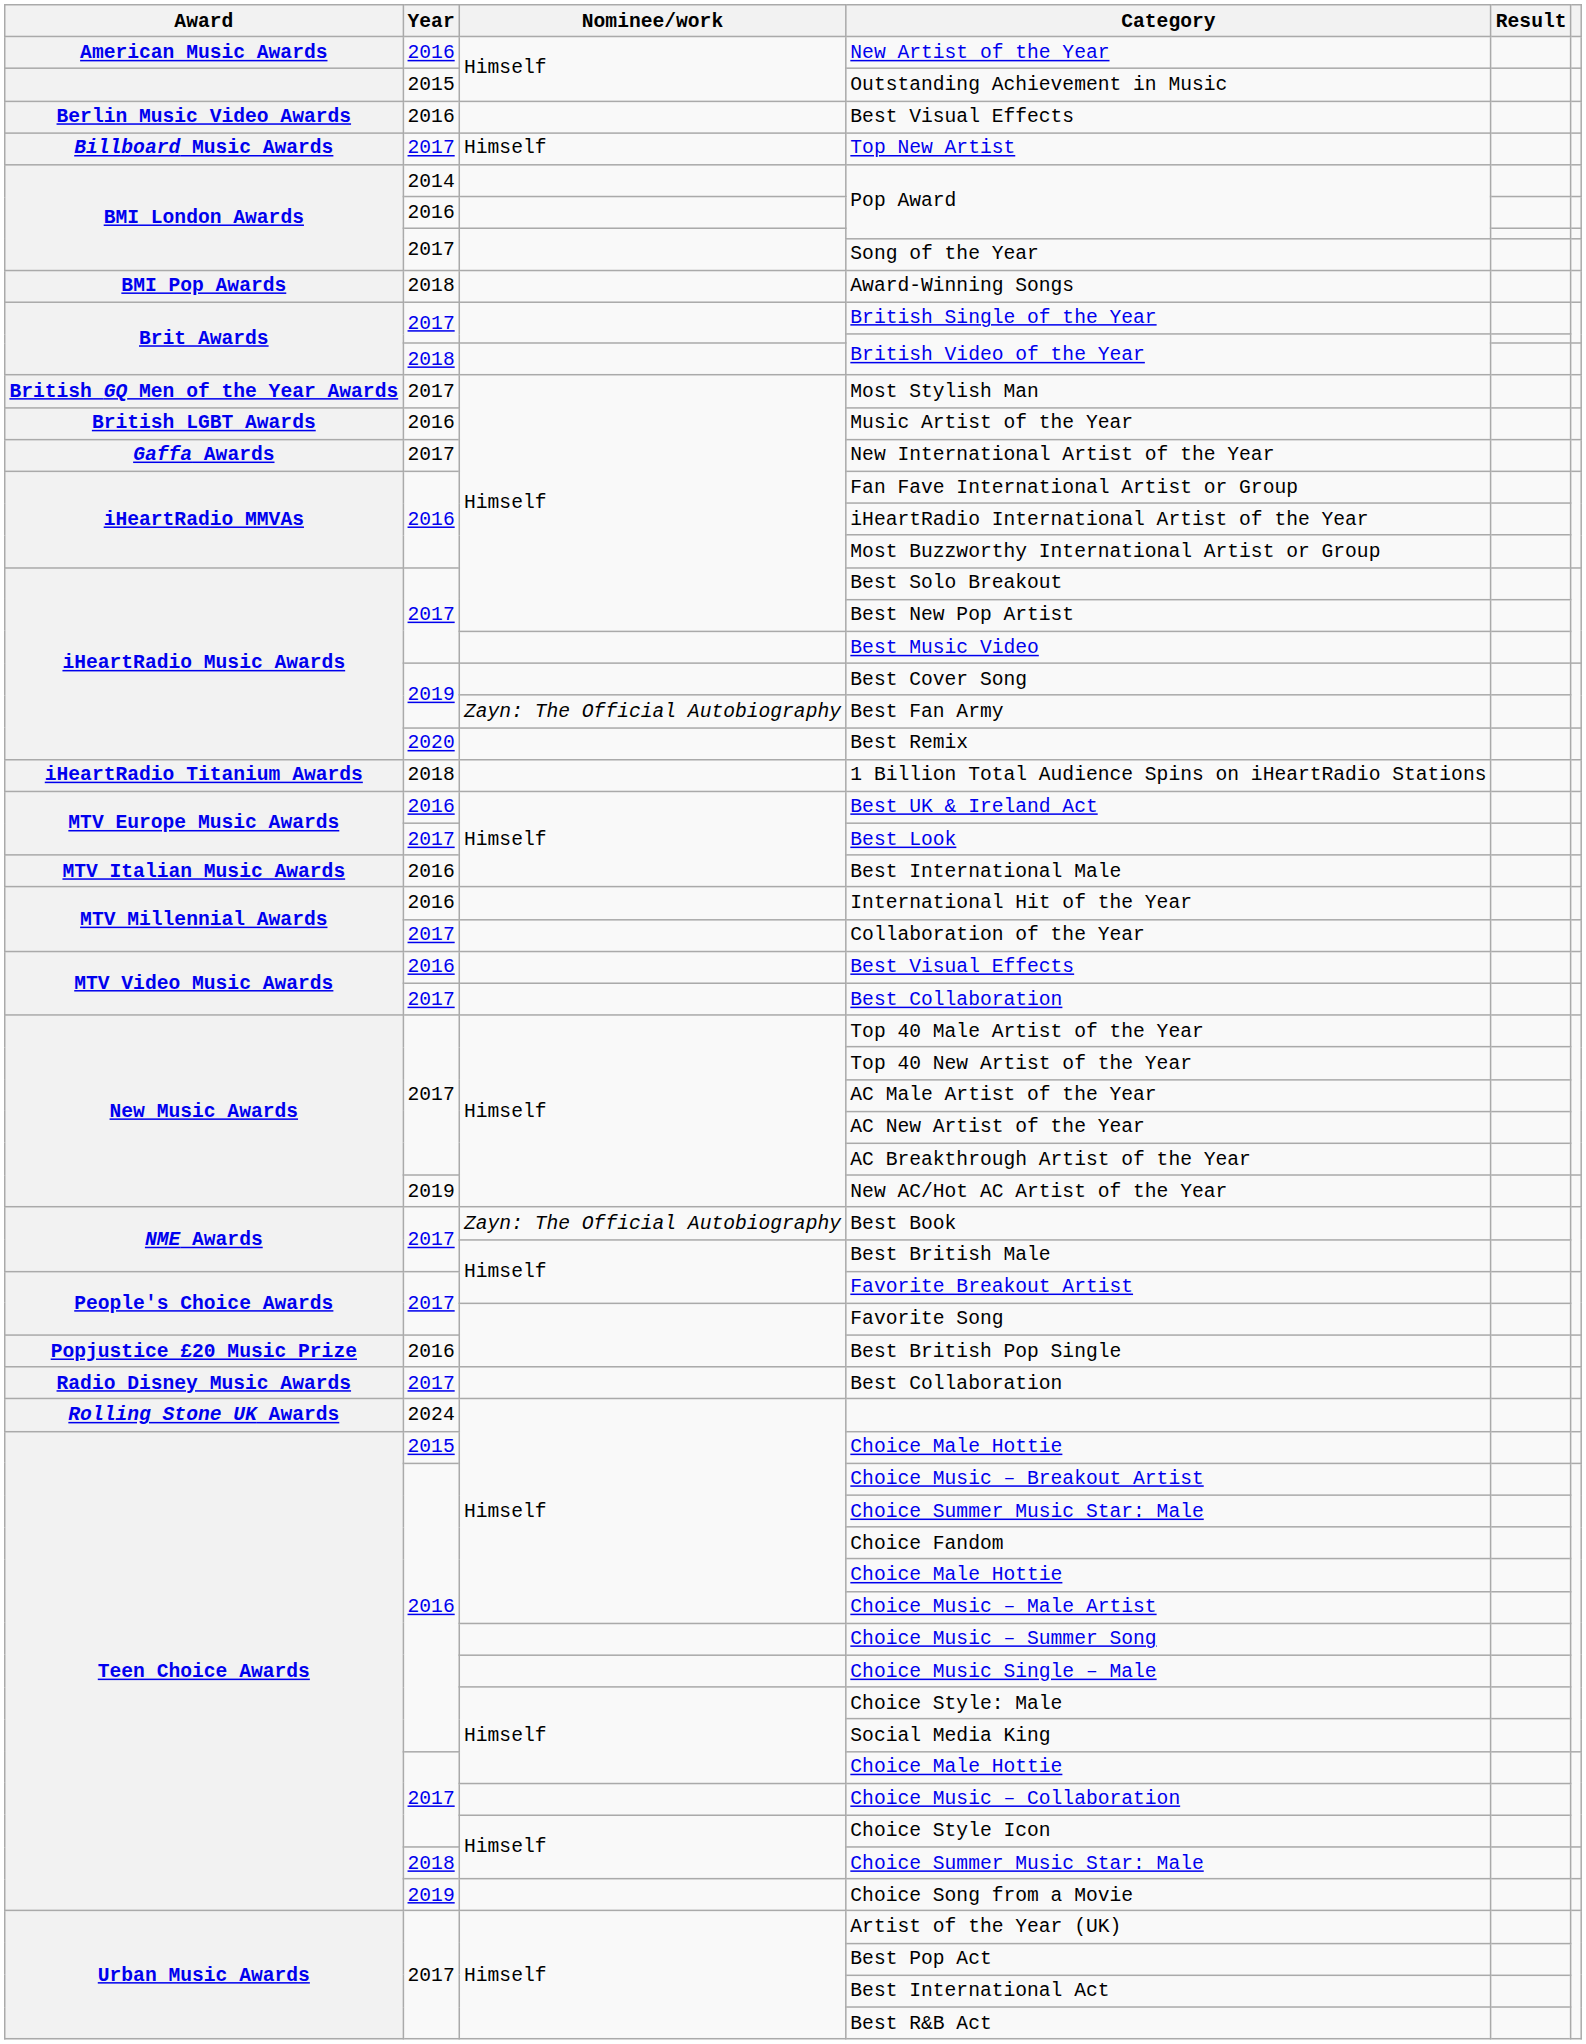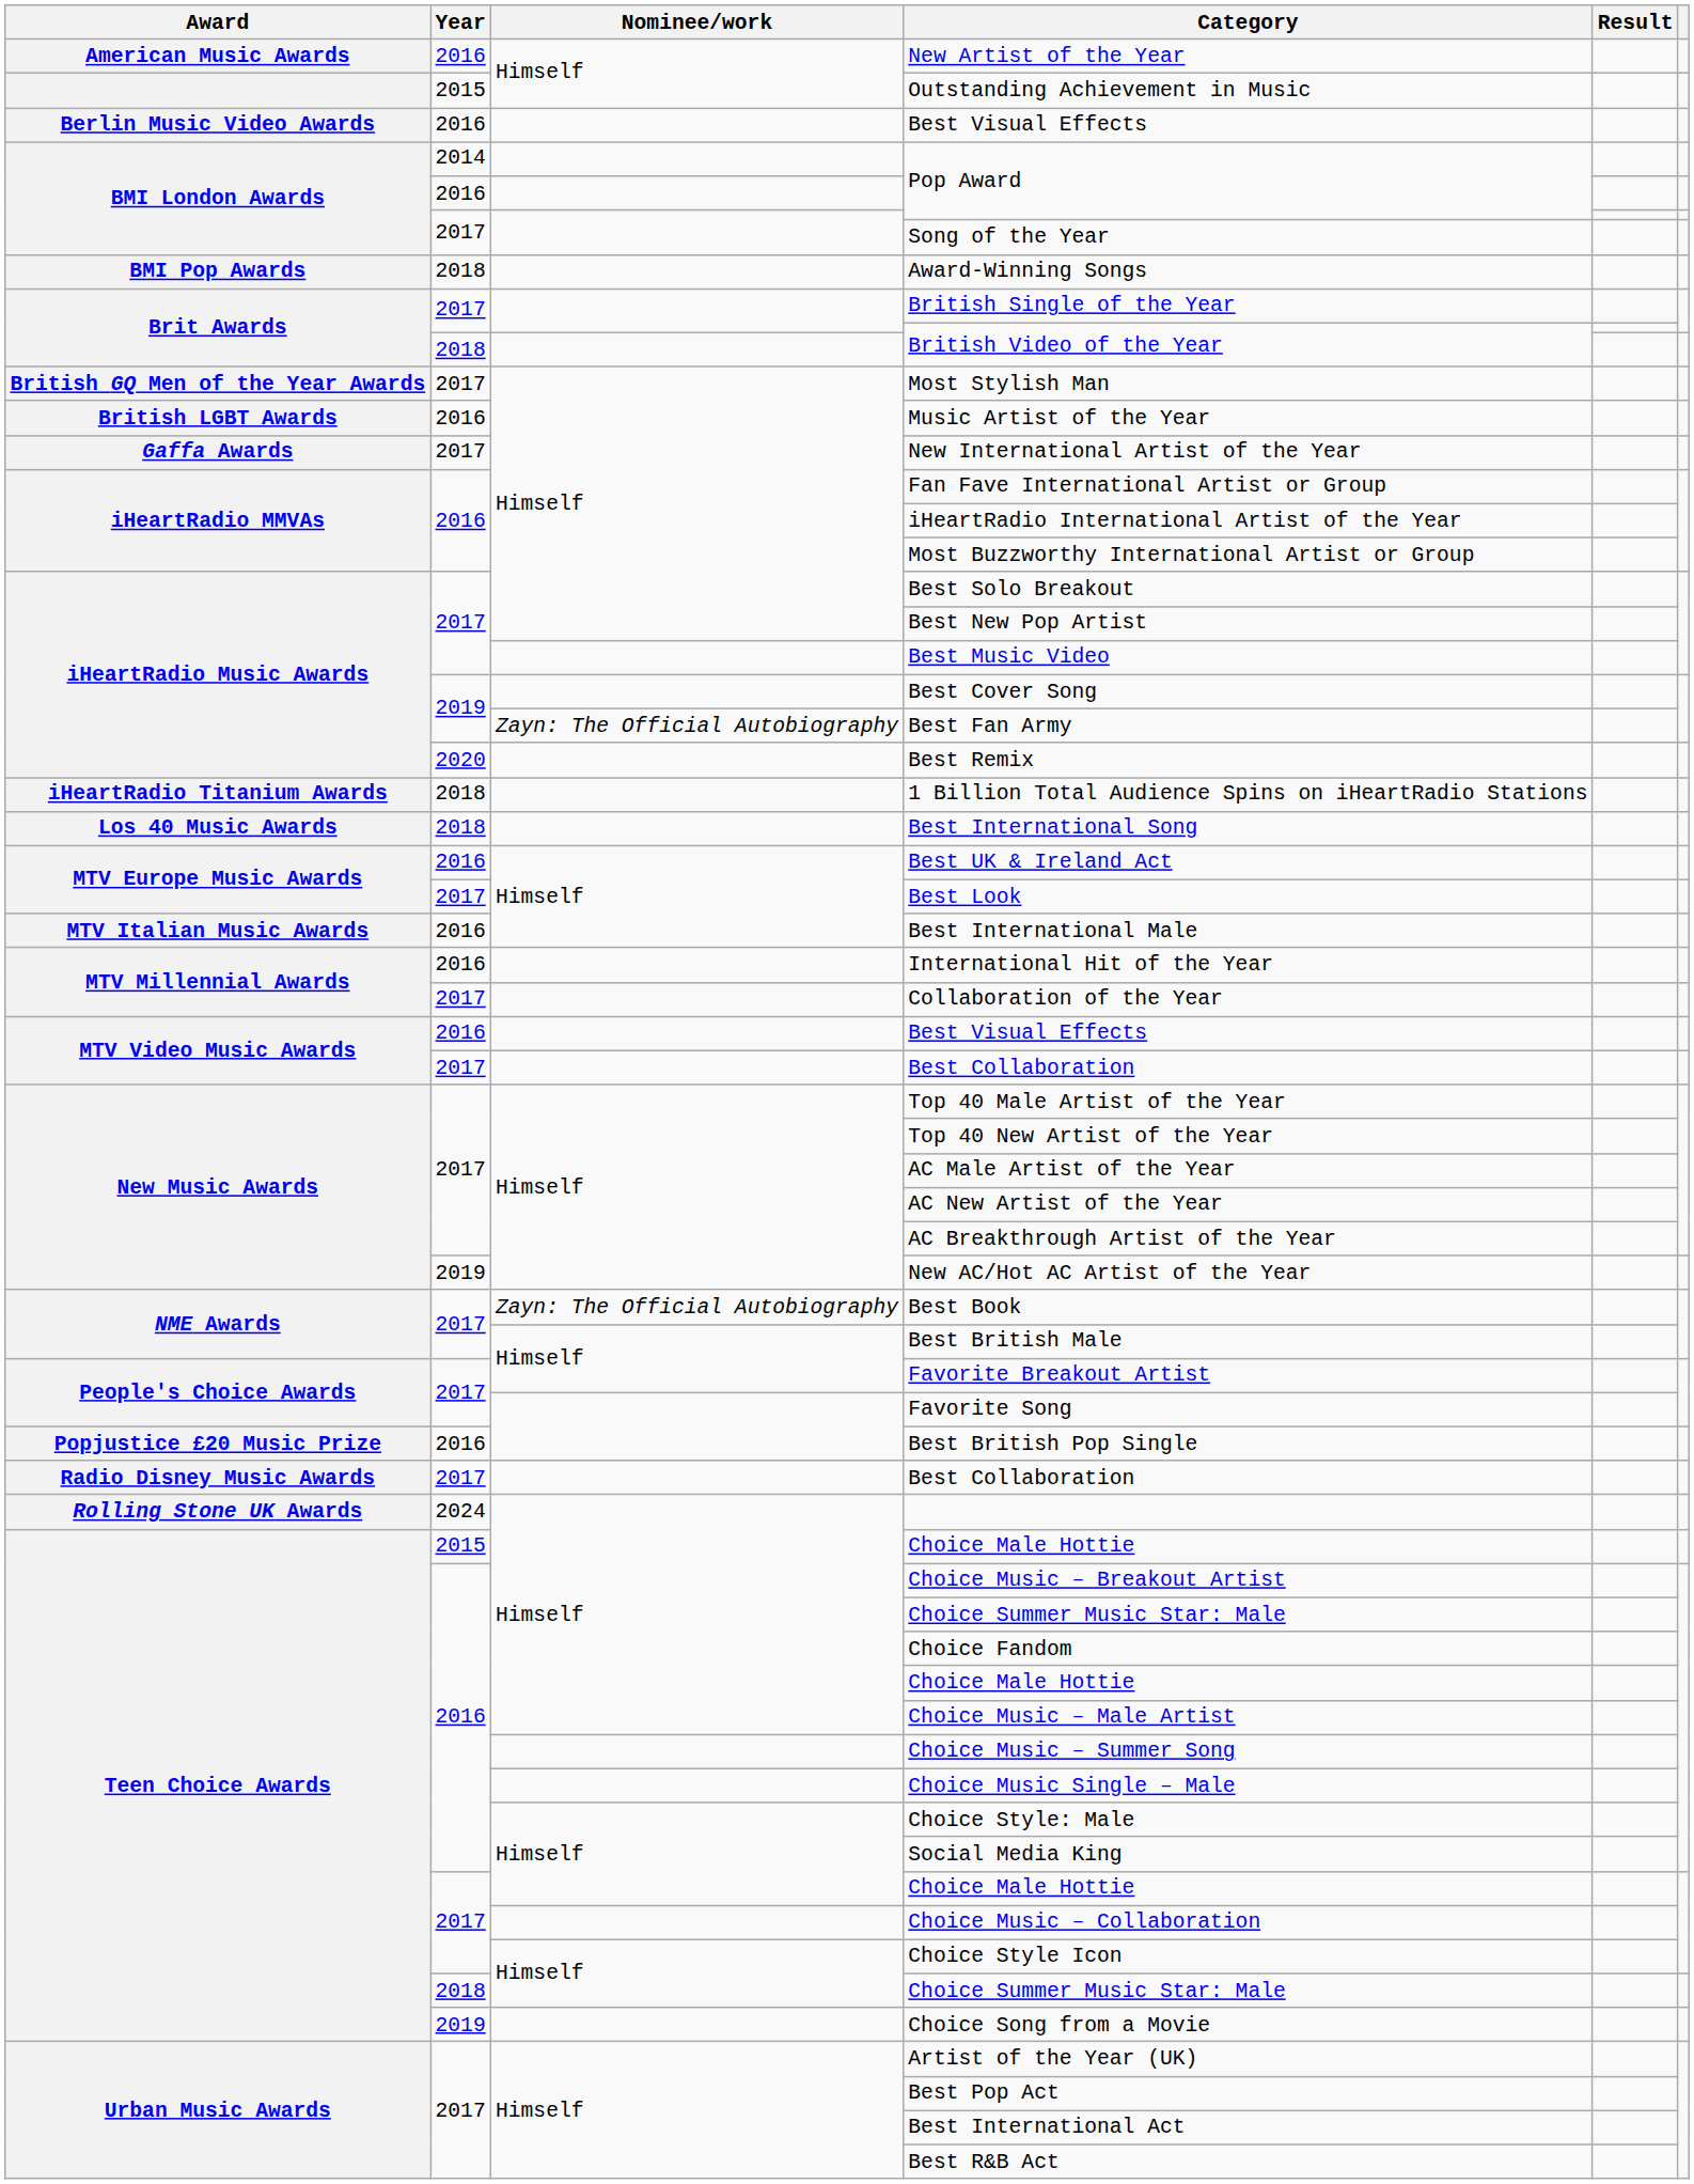 <table class="wikitable sortable plainrowheaders">
 <tr>
 <th scope="col">Award</th>
 <th scope="col">Year</th>
 <th scope="col">Nominee/work</th>
 <th scope="col">Category </th>
 <th scope="col">Result</th>
 <th scope="col" class="unsortable"></th>
 </tr>
 <tr>
 <th scope="row"><a href='#'>American Music Awards</a></th>
 <td><a href='#'>2016</a></td>
 <td rowspan="2">Himself</td>
 <td><a href='#'>New Artist of the Year</a></td>
 <td></td>
 <td style="text-align:center;"></td>
 </tr>
 <tr>
 <th scope="row"></th>
 <td>2015</td>
 <td>Outstanding Achievement in Music</td>
 <td></td>
 <td style="text-align:center;"></td>
 </tr>
 <tr>
 <th scope="row"><a href='#'>Berlin Music Video Awards</a></th>
 <td>2016</td>
 <td></td>
 <td>Best Visual Effects</td>
-<td></td>
-<td style="text-align:center;"></td>
-</tr>
-<tr>
-<th scope="row"><a href='#'><em>Billboard</em> Music Awards</a></th>
-<td><a href='#'>2017</a></td>
-<td>Himself</td>
-<td><a href='#'>Top New Artist</a></td>
 <td></td>
 <td style="text-align:center;"></td>
 </tr>
 <tr>
 <th scope="rowgroup" rowspan="4"><a href='#'>BMI London Awards</a></th>
 <td>2014</td>
 <td></td>
 <td rowspan="3">Pop Award</td>
 <td></td>
 <td style="text-align:center;"></td>
 </tr>
 <tr>
 <td>2016</td>
 <td></td>
 <td></td>
 <td style="text-align:center;"></td>
 </tr>
 <tr>
 <td rowspan="2">2017</td>
 <td rowspan="2"></td>
 <td></td>
 <td style="text-align:center;"></td>
 </tr>
 <tr>
 <td>Song of the Year</td>
 <td></td>
 <td style="text-align:center;"></td>
 </tr>
 <tr>
 <th scope="row"><a href='#'>BMI Pop Awards</a></th>
 <td>2018</td>
 <td></td>
 <td>Award-Winning Songs</td>
 <td></td>
 <td style="text-align:center;"></td>
 </tr>
 <tr>
 <th scope="rowgroup" rowspan="3"><a href='#'>Brit Awards</a></th>
 <td rowspan="2"><a href='#'>2017</a></td>
 <td rowspan="2"></td>
 <td><a href='#'>British Single of the Year</a></td>
 <td></td>
 <td style="text-align:center;" rowspan="2"></td>
 </tr>
 <tr>
 <td rowspan="2"><a href='#'>British Video of the Year</a></td>
 <td></td>
 </tr>
 <tr>
 <td><a href='#'>2018</a></td>
 <td></td>
 <td></td>
 <td style="text-align:center;"></td>
 </tr>
 <tr>
 <th scope="row"><a href='#'>British <em>GQ</em> Men of the Year Awards</a></th>
 <td>2017</td>
 <td rowspan="8">Himself</td>
 <td>Most Stylish Man</td>
 <td></td>
 <td style="text-align:center;"></td>
 </tr>
 <tr>
 <th scope="row"><a href='#'>British LGBT Awards</a></th>
 <td>2016</td>
 <td>Music Artist of the Year</td>
 <td></td>
 <td style="text-align:center;"></td>
 </tr>
 <tr>
 <th scope="row"><a href='#'><em>Gaffa</em> Awards</a></th>
 <td>2017</td>
 <td>New International Artist of the Year</td>
 <td></td>
 <td style="text-align:center;"></td>
 </tr>
 <tr>
 <th scope="rowgroup" rowspan="3"><a href='#'>iHeartRadio MMVAs</a></th>
 <td rowspan="3"><a href='#'>2016</a></td>
 <td>Fan Fave International Artist or Group</td>
 <td></td>
 <td style="text-align:center;" rowspan="3"></td>
 </tr>
 <tr>
 <td>iHeartRadio International Artist of the Year</td>
 <td></td>
 </tr>
 <tr>
 <td>Most Buzzworthy International Artist or Group</td>
 <td></td>
 </tr>
 <tr>
 <th scope="rowgroup" rowspan="6"><a href='#'>iHeartRadio Music Awards</a></th>
 <td rowspan="3"><a href='#'>2017</a></td>
 <td>Best Solo Breakout</td>
 <td></td>
 <td style="text-align:center;" rowspan="3"></td>
 </tr>
 <tr>
 <td>Best New Pop Artist</td>
 <td></td>
 </tr>
 <tr>
 <td></td>
 <td><a href='#'>Best Music Video</a></td>
 <td></td>
 </tr>
 <tr>
 <td rowspan="2"><a href='#'>2019</a></td>
 <td></td>
 <td>Best Cover Song</td>
 <td></td>
 <td style="text-align:center;" rowspan="2"></td>
 </tr>
 <tr>
 <td><em>Zayn: The Official Autobiography</em></td>
 <td>Best Fan Army</td>
 <td></td>
 </tr>
 <tr>
 <td><a href='#'>2020</a></td>
 <td></td>
 <td>Best Remix</td>
 <td></td>
 <td style="text-align:center;"></td>
 </tr>
 <tr>
 <th scope="row"><a href='#'>iHeartRadio Titanium Awards</a></th>
 <td>2018</td>
 <td></td>
 <td>1 Billion Total Audience Spins on iHeartRadio Stations</td>
+<td></td>
+<td style="text-align:center;"></td>
+</tr>
+<tr>
+<th scope="row"><a href='#'>Los 40 Music Awards</a></th>
+<td><a href='#'>2018</a></td>
+<td></td>
+<td><a href='#'>Best International Song</a></td>
 <td></td>
 <td style="text-align:center;"></td>
 </tr>
 <tr>
 <th scope="rowgroup" rowspan="2"><a href='#'>MTV Europe Music Awards</a></th>
 <td><a href='#'>2016</a></td>
 <td rowspan="3">Himself</td>
 <td><a href='#'>Best UK & Ireland Act</a></td>
 <td></td>
 <td style="text-align:center;"></td>
 </tr>
 <tr>
 <td><a href='#'>2017</a></td>
 <td><a href='#'>Best Look</a></td>
 <td></td>
 <td style="text-align:center;"></td>
 </tr>
 <tr>
 <th scope="row"><a href='#'>MTV Italian Music Awards</a></th>
 <td>2016</td>
 <td>Best International Male</td>
 <td></td>
 <td style="text-align:center;"></td>
 </tr>
 <tr>
 <th scope="rowgroup" rowspan="2"><a href='#'>MTV Millennial Awards</a></th>
 <td>2016</td>
 <td></td>
 <td>International Hit of the Year</td>
 <td></td>
 <td style="text-align:center;"></td>
 </tr>
 <tr>
 <td><a href='#'>2017</a></td>
 <td></td>
 <td>Collaboration of the Year</td>
 <td></td>
 <td style="text-align:center;"></td>
 </tr>
 <tr>
 <th scope="rowgroup" rowspan="2"><a href='#'>MTV Video Music Awards</a></th>
 <td><a href='#'>2016</a></td>
 <td></td>
 <td><a href='#'>Best Visual Effects</a></td>
 <td></td>
 <td style="text-align:center;"></td>
 </tr>
 <tr>
 <td><a href='#'>2017</a></td>
 <td></td>
 <td><a href='#'>Best Collaboration</a></td>
 <td></td>
 <td style="text-align:center;"></td>
 </tr>
 <tr>
 <th scope="rowgroup" rowspan="6"><a href='#'>New Music Awards</a></th>
 <td rowspan="5">2017</td>
 <td rowspan="6">Himself</td>
 <td>Top 40 Male Artist of the Year</td>
 <td></td>
 <td style="text-align:center;" rowspan="5"></td>
 </tr>
 <tr>
 <td>Top 40 New Artist of the Year</td>
 <td></td>
 </tr>
 <tr>
 <td>AC Male Artist of the Year</td>
 <td></td>
 </tr>
 <tr>
 <td>AC New Artist of the Year</td>
 <td></td>
 </tr>
 <tr>
 <td>AC Breakthrough Artist of the Year</td>
 <td></td>
 </tr>
 <tr>
 <td>2019</td>
 <td>New AC/Hot AC Artist of the Year</td>
 <td></td>
 <td style="text-align:center;"></td>
 </tr>
 <tr>
 <th scope="rowgroup" rowspan="2"><a href='#'><em>NME</em> Awards</a></th>
 <td rowspan="2"><a href='#'>2017</a></td>
 <td><em>Zayn: The Official Autobiography</em></td>
 <td>Best Book</td>
 <td></td>
 <td style="text-align:center;" rowspan="2"></td>
 </tr>
 <tr>
 <td rowspan="2">Himself</td>
 <td>Best British Male</td>
 <td></td>
 </tr>
 <tr>
 <th scope="rowgroup" rowspan="2"><a href='#'>People's Choice Awards</a></th>
 <td rowspan="2"><a href='#'>2017</a></td>
 <td><a href='#'>Favorite Breakout Artist</a></td>
 <td></td>
 <td style="text-align:center;" rowspan="2"></td>
 </tr>
 <tr>
 <td rowspan="2"></td>
 <td>Favorite Song</td>
 <td></td>
 </tr>
 <tr>
 <th scope="row"><a href='#'>Popjustice £20 Music Prize</a></th>
 <td>2016</td>
 <td>Best British Pop Single</td>
 <td></td>
 <td style="text-align:center;"></td>
 </tr>
 <tr>
 <th scope="row"><a href='#'>Radio Disney Music Awards</a></th>
 <td><a href='#'>2017</a></td>
 <td></td>
 <td>Best Collaboration</td>
 <td></td>
 <td style="text-align:center;"></td>
 </tr>
 <tr>
 <th scope="row"><a href='#'><em>Rolling Stone UK</em> Awards</a></th>
 <td>2024</td>
 <td rowspan="7">Himself</td>
 <td></td>
 <td></td>
 <td style="text-align:center;"></td>
 </tr>
 <tr>
 <th scope="rowgroup" rowspan="15"><a href='#'>Teen Choice Awards</a></th>
 <td><a href='#'>2015</a></td>
 <td><a href='#'>Choice Male Hottie</a></td>
 <td></td>
 <td style="text-align:center;"></td>
 </tr>
 <tr>
 <td rowspan="9"><a href='#'>2016</a></td>
 <td><a href='#'>Choice Music – Breakout Artist</a></td>
 <td></td>
 <td style="text-align:center;" rowspan="9"></td>
 </tr>
 <tr>
 <td><a href='#'>Choice Summer Music Star: Male</a></td>
 <td></td>
 </tr>
 <tr>
 <td>Choice Fandom</td>
 <td></td>
 </tr>
 <tr>
 <td><a href='#'>Choice Male Hottie</a></td>
 <td></td>
 </tr>
 <tr>
 <td><a href='#'>Choice Music – Male Artist</a></td>
 <td></td>
 </tr>
 <tr>
 <td></td>
 <td><a href='#'>Choice Music – Summer Song</a></td>
 <td></td>
 </tr>
 <tr>
 <td></td>
 <td><a href='#'>Choice Music Single – Male</a></td>
 <td></td>
 </tr>
 <tr>
 <td rowspan="3">Himself</td>
 <td>Choice Style: Male</td>
 <td></td>
 </tr>
 <tr>
 <td>Social Media King</td>
 <td></td>
 </tr>
 <tr>
 <td rowspan="3"><a href='#'>2017</a></td>
 <td><a href='#'>Choice Male Hottie</a></td>
 <td></td>
 <td style="text-align:center;" rowspan="3"></td>
 </tr>
 <tr>
 <td></td>
 <td><a href='#'>Choice Music – Collaboration</a></td>
 <td></td>
 </tr>
 <tr>
 <td rowspan="2">Himself</td>
 <td>Choice Style Icon</td>
 <td></td>
 </tr>
 <tr>
 <td><a href='#'>2018</a></td>
 <td><a href='#'>Choice Summer Music Star: Male</a></td>
 <td></td>
 <td style="text-align:center;"></td>
 </tr>
 <tr>
 <td><a href='#'>2019</a></td>
 <td></td>
 <td>Choice Song from a Movie</td>
 <td></td>
 <td style="text-align:center;"></td>
 </tr>
 <tr>
 <th scope="rowgroup" rowspan="4"><a href='#'>Urban Music Awards</a></th>
 <td rowspan="4">2017</td>
 <td rowspan="4">Himself</td>
 <td>Artist of the Year (UK)</td>
 <td></td>
 <td style="text-align:center;" rowspan="4"><br></td>
 </tr>
 <tr>
 <td>Best Pop Act</td>
 <td></td>
 </tr>
 <tr>
 <td>Best International Act</td>
 <td></td>
 </tr>
 <tr>
 <td>Best R&B Act</td>
 <td></td>
 </tr>
 </table>
